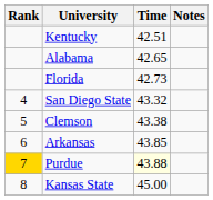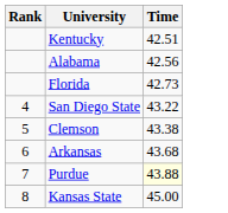 <table class="wikitable sortable" style="text-align:center">
 <tr>
 <th>Rank</th>
 <th>University</th>
 <th>Time</th>
-<th>Notes</th>
 </tr>
 <tr>
 <td></td>
 <td align=left><a href='#'>Kentucky</a></td>
 <td>42.51</td>
-<td></td>
 </tr>
 <tr>
 <td></td>
 <td align=left><a href='#'>Alabama</a></td>
-<td>42.65</td>
-<td></td>
+<td>42.56</td>
 </tr>
 <tr>
 <td></td>
 <td align=left><a href='#'>Florida</a></td>
 <td>42.73</td>
-<td></td>
 </tr>
 <tr>
 <td>4</td>
 <td align=left><a href='#'>San Diego State</a></td>
-<td>43.32</td>
-<td></td>
+<td>43.22</td>
 </tr>
 <tr>
 <td>5</td>
 <td align=left><a href='#'>Clemson</a></td>
 <td>43.38</td>
-<td></td>
 </tr>
 <tr>
 <td>6</td>
 <td align=left><a href='#'>Arkansas</a></td>
-<td>43.85</td>
-<td></td>
+<td>43.68</td>
 </tr>
 <tr>
-<td style="background: gold;">7</td>
+<td>7</td>
 <td align=left><a href='#'>Purdue</a></td>
 <td style="background: lightyellow;">43.88</td>
-<td></td>
 </tr>
 <tr>
 <td>8</td>
 <td align=left><a href='#'>Kansas State</a></td>
 <td>45.00</td>
-<td></td>
 </tr>
 </table>
